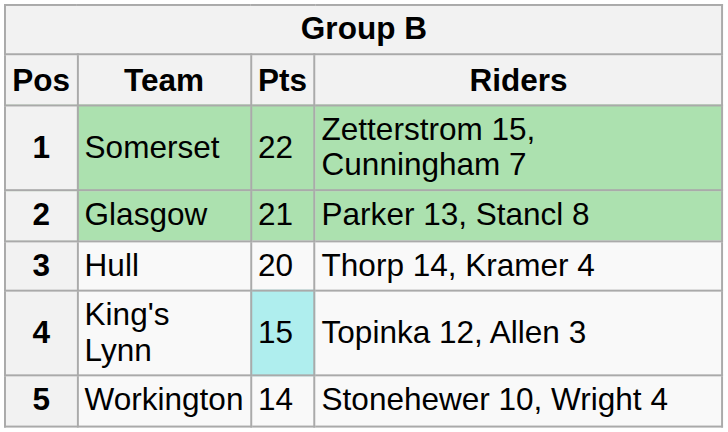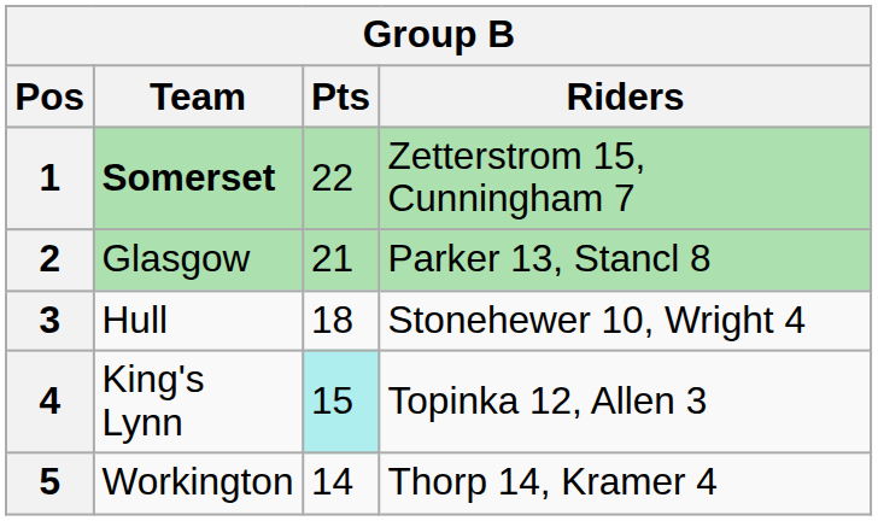 <table class="wikitable">
 <tr>
 <th colspan="4">Group B</th>
 </tr>
 <tr>
 <th width=20>Pos</th>
 <th width=80>Team</th>
 <th width=20>Pts</th>
 <th width=200>Riders</th>
 </tr>
 <tr style="background:#ACE1AF;">
 <th>1</th>
-<td>Somerset</td>
+<td><strong>Somerset</strong></td>
 <td>22</td>
 <td>Zetterstrom 15, Cunningham 7</td>
 </tr>
 <tr style="background:#ACE1AF;">
 <th>2</th>
 <td>Glasgow</td>
 <td>21</td>
 <td>Parker 13, Stancl 8</td>
 </tr>
 <tr>
 <th>3</th>
 <td>Hull</td>
-<td>20</td>
-<td>Thorp 14, Kramer 4</td>
+<td>18</td>
+<td>Stonehewer 10, Wright 4</td>
 </tr>
 <tr>
 <th>4</th>
 <td>King's Lynn</td>
 <td style="background: paleturquoise;">15</td>
 <td>Topinka 12, Allen 3</td>
 </tr>
 <tr>
 <th>5</th>
 <td>Workington</td>
 <td>14</td>
-<td>Stonehewer 10, Wright 4</td>
+<td>Thorp 14, Kramer 4</td>
 </tr>
 </table>
